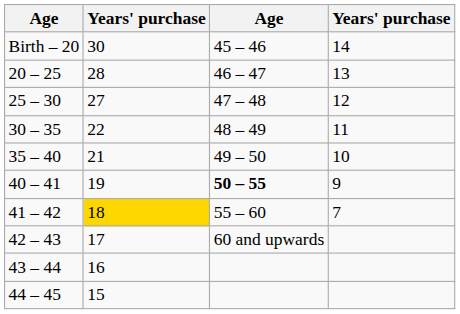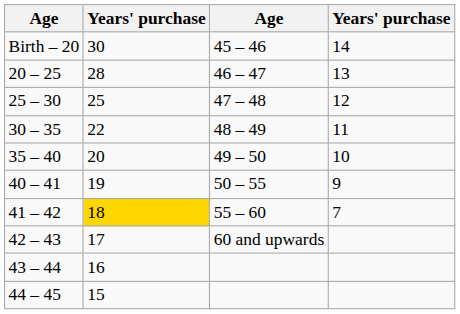 <table class="wikitable">
 <tr>
 <th>Age</th>
 <th>Years' purchase</th>
 <th>Age</th>
 <th>Years' purchase</th>
 </tr>
 <tr>
 <td>Birth – 20</td>
 <td>30</td>
 <td>45 – 46</td>
 <td>14</td>
 </tr>
 <tr>
 <td>20 – 25</td>
 <td>28</td>
 <td>46 – 47</td>
 <td>13</td>
 </tr>
 <tr>
 <td>25 – 30</td>
-<td>27</td>
+<td>25</td>
 <td>47 – 48</td>
 <td>12</td>
 </tr>
 <tr>
 <td>30 – 35</td>
 <td>22</td>
 <td>48 – 49</td>
 <td>11</td>
 </tr>
 <tr>
 <td>35 – 40</td>
-<td>21</td>
+<td>20</td>
 <td>49 – 50</td>
 <td>10</td>
 </tr>
 <tr>
 <td>40 – 41</td>
 <td>19</td>
-<td><strong>50 – 55</strong></td>
+<td>50 – 55</td>
 <td>9</td>
 </tr>
 <tr>
 <td>41 – 42</td>
 <td style="background: gold;">18</td>
 <td>55 – 60</td>
 <td>7</td>
 </tr>
 <tr>
 <td>42 – 43</td>
 <td>17</td>
 <td>60 and upwards</td>
 <td 5></td>
 </tr>
 <tr>
 <td>43 – 44</td>
 <td>16</td>
 <td> </td>
 <td> </td>
 </tr>
 <tr>
 <td>44 – 45</td>
 <td>15</td>
 <td> </td>
 <td> </td>
 </tr>
 </table>
